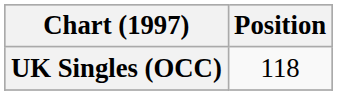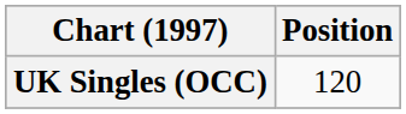 <table class="wikitable plainrowheaders" style="text-align:center">
 <tr>
 <th>Chart (1997)</th>
 <th>Position</th>
 </tr>
 <tr>
 <th scope="row">UK Singles (OCC)</th>
-<td>118</td>
+<td>120</td>
 </tr>
 </table>
